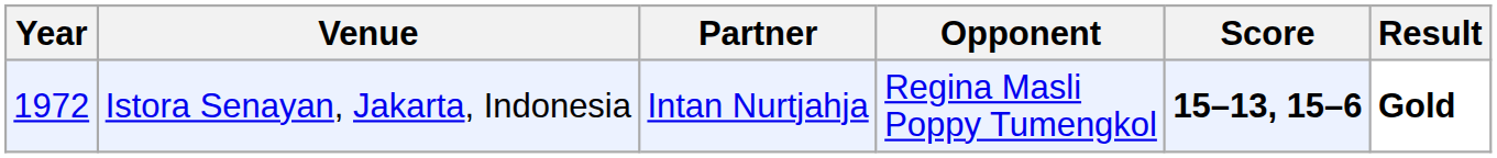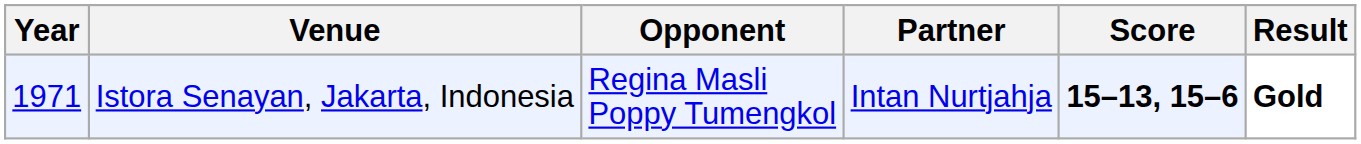 <table class="sortable wikitable" style="font-size: 90%;">
 <tr>
 <th>Year</th>
 <th>Venue</th>
+<th>Opponent</th>
 <th>Partner</th>
-<th>Opponent</th>
 <th>Score</th>
 <th>Result</th>
 </tr>
 <tr style="background:#ECF2FF">
-<td align="center"><a href='#'>1972</a></td>
+<td align="center"><a href='#'>1971</a></td>
 <td align="left"><a href='#'>Istora Senayan</a>, <a href='#'>Jakarta</a>, Indonesia</td>
+<td align="left"> <a href='#'>Regina Masli</a><br> <a href='#'>Poppy Tumengkol</a></td>
 <td align="left"> <a href='#'>Intan Nurtjahja</a></td>
-<td align="left"> <a href='#'>Regina Masli</a><br> <a href='#'>Poppy Tumengkol</a></td>
 <td align="left"><strong>15–13, 15–6</strong></td>
 <td style="text-align:left; background:white"> <strong>Gold</strong></td>
 </tr>
 </table>
